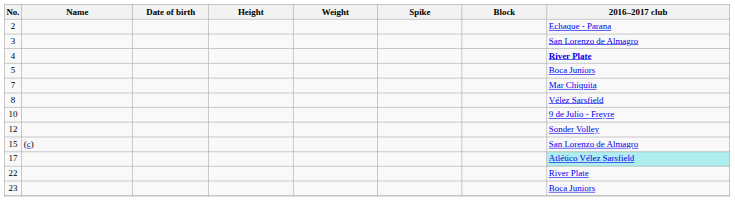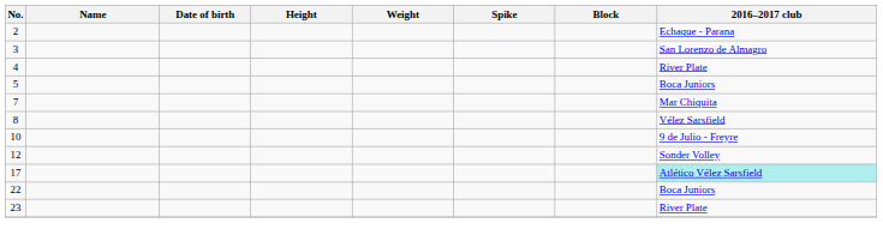 <table class="wikitable sortable" style="font-size:90%; text-align:center;">
 <tr>
 <th>No.</th>
 <th style="width:12em">Name</th>
 <th style="width:8em">Date of birth</th>
 <th style="width:9em">Height</th>
 <th style="width:9em">Weight</th>
 <th style="width:9em">Spike</th>
 <th style="width:9em">Block</th>
 <th style="width:20em">2016–2017 club</th>
 </tr>
 <tr>
 <td>2</td>
 <td align=left></td>
 <td align=right></td>
 <td></td>
 <td></td>
 <td></td>
 <td></td>
 <td align=left> <a href='#'>Echaque - Parana</a></td>
 </tr>
 <tr>
 <td>3</td>
 <td align=left></td>
 <td align=right></td>
 <td></td>
 <td></td>
 <td></td>
 <td></td>
 <td align=left> <a href='#'>San Lorenzo de Almagro</a></td>
 </tr>
 <tr>
 <td>4</td>
 <td align=left></td>
 <td align=right></td>
 <td></td>
 <td></td>
 <td></td>
 <td></td>
-<td align=left><strong> <a href='#'>River Plate</a></strong></td>
+<td align=left> <a href='#'>River Plate</a></td>
 </tr>
 <tr>
 <td>5</td>
 <td align=left></td>
 <td align=right></td>
 <td></td>
 <td></td>
 <td></td>
 <td></td>
 <td align=left> <a href='#'>Boca Juniors</a></td>
 </tr>
 <tr>
 <td>7</td>
 <td align=left></td>
 <td align=right></td>
 <td></td>
 <td></td>
 <td></td>
 <td></td>
 <td align=left> <a href='#'>Mar Chiquita</a></td>
 </tr>
 <tr>
 <td>8</td>
 <td align=left></td>
 <td align=right></td>
 <td></td>
 <td></td>
 <td></td>
 <td></td>
 <td align=left> <a href='#'>Vélez Sarsfield</a></td>
 </tr>
 <tr>
 <td>10</td>
 <td align=left></td>
 <td align=right></td>
 <td></td>
 <td></td>
 <td></td>
 <td></td>
 <td align=left> <a href='#'>9 de Julio - Freyre</a></td>
 </tr>
 <tr>
 <td>12</td>
 <td align=left></td>
 <td align=right></td>
 <td></td>
 <td></td>
 <td></td>
 <td></td>
 <td align=left> <a href='#'>Sonder Volley</a></td>
 </tr>
 <tr>
-<td>15</td>
-<td align=left> (<a href='#'>c</a>)</td>
-<td align=right></td>
-<td></td>
-<td></td>
-<td></td>
-<td></td>
-<td align=left> <a href='#'>San Lorenzo de Almagro</a></td>
-</tr>
-<tr>
 <td>17</td>
 <td align=left></td>
 <td align=right></td>
 <td></td>
 <td></td>
 <td></td>
 <td></td>
 <td align=left style="background: paleturquoise;"> <a href='#'>Atlético Vélez Sarsfield</a></td>
 </tr>
 <tr>
 <td>22</td>
 <td align=left></td>
 <td align=right></td>
 <td></td>
 <td></td>
 <td></td>
 <td></td>
-<td align=left> <a href='#'>River Plate</a></td>
+<td align=left> <a href='#'>Boca Juniors</a></td>
 </tr>
 <tr>
 <td>23</td>
 <td align=left></td>
 <td align=right></td>
 <td></td>
 <td></td>
 <td></td>
 <td></td>
-<td align=left> <a href='#'>Boca Juniors</a></td>
+<td align=left> <a href='#'>River Plate</a></td>
 </tr>
 <tr>
 </tr>
 </table>
